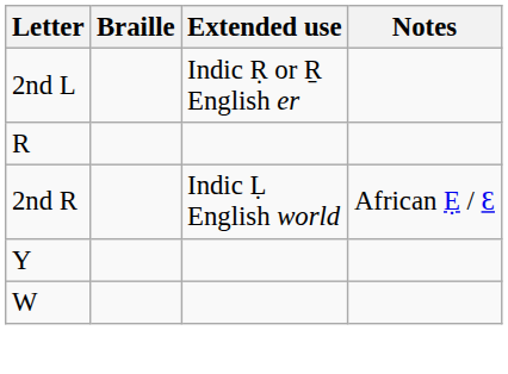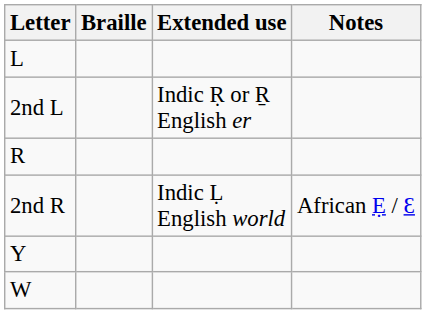 <table class="wikitable">
 <tr>
 <th>Letter</th>
 <th>Braille</th>
 <th>Extended use</th>
 <th>Notes</th>
+</tr>
+<tr>
+<td>L</td>
+<td></td>
+<td></td>
+<td></td>
 </tr>
 <tr>
 <td>2nd L</td>
 <td></td>
 <td>Indic Ṛ or Ṟ<br>English <em>er</em></td>
 <td></td>
 </tr>
 <tr>
 <td>R</td>
 <td></td>
 <td></td>
 <td></td>
 </tr>
 <tr>
 <td>2nd R</td>
 <td></td>
 <td>Indic Ḷ<br>English <em>world</em></td>
 <td>African <a href='#'>Ẹ</a> / <a href='#'>Ɛ</a></td>
 </tr>
 <tr>
 <td>Y</td>
 <td></td>
 <td></td>
 <td></td>
 </tr>
 <tr>
 <td>W</td>
 <td></td>
 <td></td>
 <td></td>
 </tr>
 </table>
